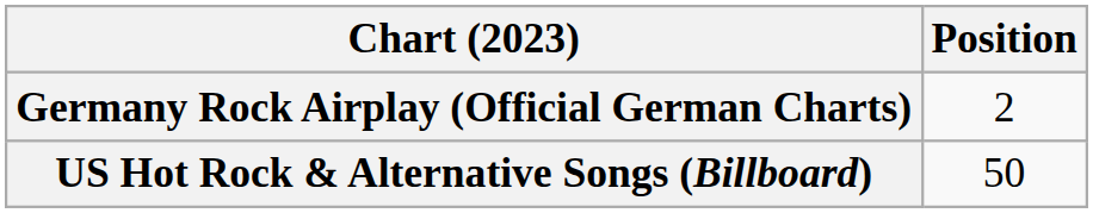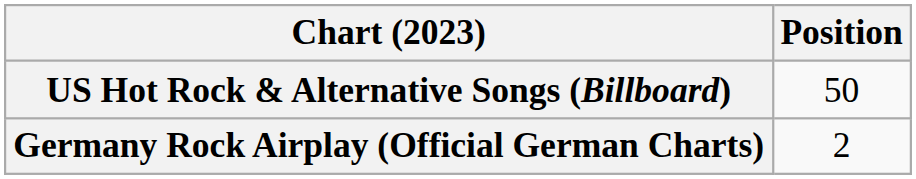 <table class="wikitable sortable plainrowheaders" style="text-align:center">
 <tr>
 <th scope="col">Chart (2023)</th>
 <th scope="col">Position</th>
 </tr>
 <tr>
+<th scope="row">US Hot Rock & Alternative Songs (<em>Billboard</em>)</th>
+<td>50</td>
+</tr>
+<tr>
 <th scope="row">Germany Rock Airplay (Official German Charts)</th>
 <td>2</td>
 </tr>
-<tr>
-<th scope="row">US Hot Rock & Alternative Songs (<em>Billboard</em>)</th>
-<td>50</td>
-</tr>
 </table>
